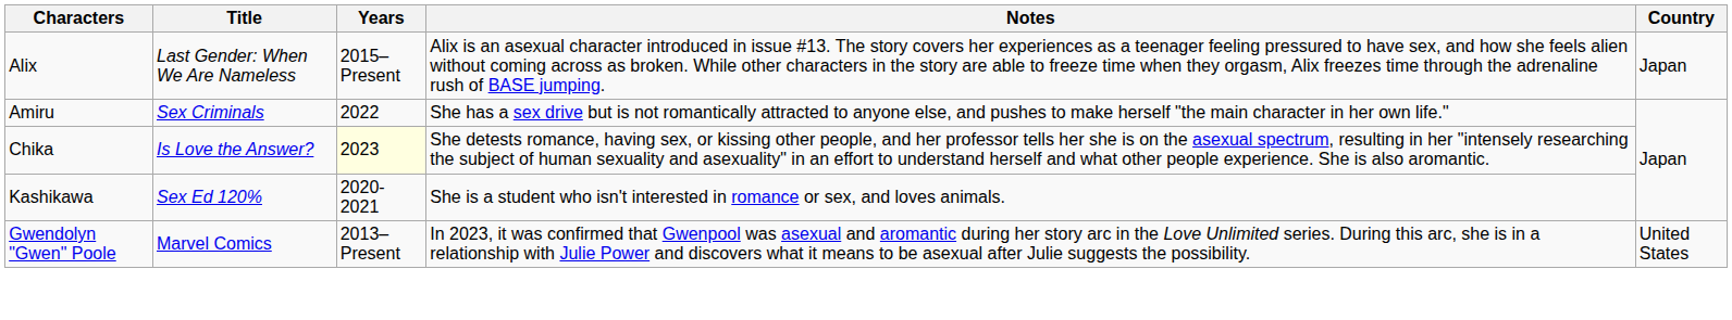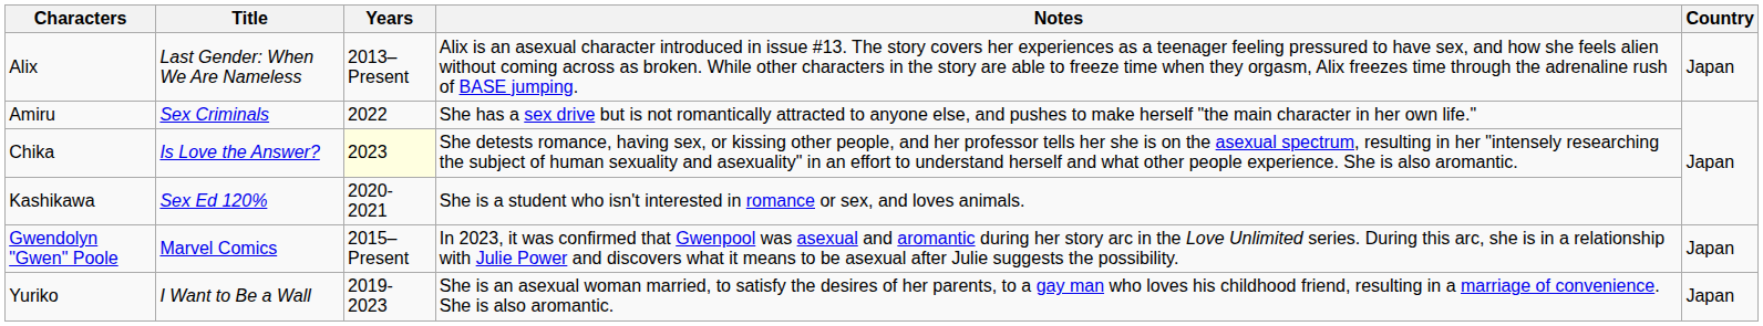 <table class="wikitable sortable" style="width: 100%">
 <tr>
 <th>Characters</th>
 <th>Title</th>
 <th>Years</th>
 <th>Notes</th>
 <th>Country</th>
 </tr>
 <tr>
 <td>Alix</td>
 <td scope="row"><em>Last Gender: When We Are Nameless</em></td>
-<td>2015–Present</td>
+<td>2013–Present</td>
 <td>Alix is an asexual character introduced in issue #13. The story covers her experiences as a teenager feeling pressured to have sex, and how she feels alien without coming across as broken. While other characters in the story are able to freeze time when they orgasm, Alix freezes time through the adrenaline rush of <a href='#'>BASE jumping</a>.</td>
 <td>Japan</td>
 </tr>
 <tr>
 <td>Amiru</td>
 <td scope="row"><em><a href='#'>Sex Criminals</a></em></td>
 <td>2022</td>
 <td>She has a <a href='#'>sex drive</a> but is not romantically attracted to anyone else, and pushes to make herself "the main character in her own life."</td>
 <td rowspan="3">Japan</td>
 </tr>
 <tr>
 <td>Chika</td>
 <td scope="row"><em><a href='#'>Is Love the Answer?</a></em></td>
 <td style="background: lightyellow;">2023</td>
 <td>She detests romance, having sex, or kissing other people, and her professor tells her she is on the <a href='#'>asexual spectrum</a>, resulting in her "intensely researching the subject of human sexuality and asexuality" in an effort to understand herself and what other people experience. She is also aromantic.</td>
 </tr>
 <tr>
 <td>Kashikawa</td>
 <td scope="row"><em><a href='#'>Sex Ed 120%</a></em></td>
 <td>2020-2021</td>
 <td>She is a student who isn't interested in <a href='#'>romance</a> or sex, and loves animals.</td>
 </tr>
 <tr>
 <td><a href='#'>Gwendolyn "Gwen" Poole</a></td>
 <td><a href='#'>Marvel Comics</a></td>
-<td>2013–Present</td>
+<td>2015–Present</td>
 <td>In 2023, it was confirmed that <a href='#'>Gwenpool</a> was <a href='#'>asexual</a> and <a href='#'>aromantic</a> during her story arc in the <em>Love Unlimited</em> series. During this arc, she is in a relationship with <a href='#'>Julie Power</a> and discovers what it means to be asexual after Julie suggests the possibility.</td>
-<td>United States</td>
+<td>Japan</td>
+</tr>
+<tr>
+<td>Yuriko</td>
+<td scope="row"><em>I Want to Be a Wall</em></td>
+<td>2019-2023</td>
+<td>She is an asexual woman married, to satisfy the desires of her parents, to a <a href='#'>gay man</a> who loves his childhood friend, resulting in a <a href='#'>marriage of convenience</a>. She is also aromantic.</td>
+<td>Japan</td>
 </tr>
 </table>
